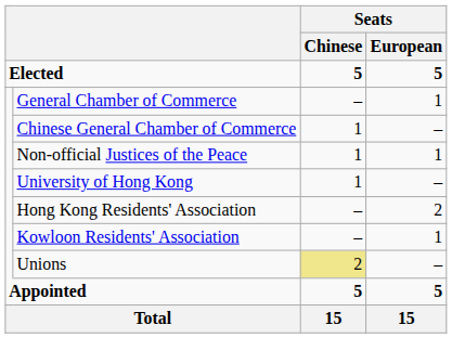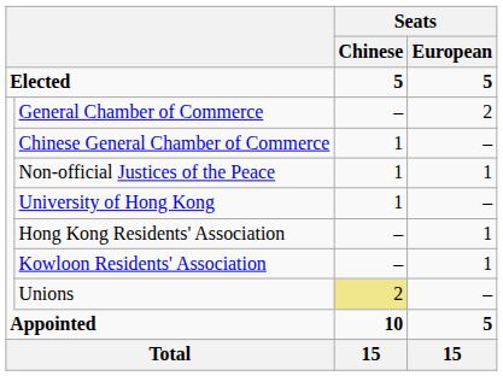 <table class="wikitable" style="float:right;text-align:right;">
 <tr>
 <th colspan="2" rowspan="2"></th>
 <th colspan="2">Seats</th>
 </tr>
 <tr>
 <th>Chinese</th>
 <th>European</th>
 </tr>
 <tr>
 <td colspan="2" style="text-align:left;"><strong>Elected</strong></td>
 <td><strong>5</strong></td>
 <td><strong>5</strong></td>
 </tr>
 <tr>
 <td style="border-bottom-style:hidden;" rowspan="7"></td>
 <td style="text-align:left;"><a href='#'>General Chamber of Commerce</a></td>
 <td>–</td>
-<td>1</td>
+<td>2</td>
 </tr>
 <tr>
 <td style="text-align:left;"><a href='#'>Chinese General Chamber of Commerce</a></td>
 <td>1</td>
 <td>–</td>
 </tr>
 <tr>
 <td style="text-align:left;">Non-official <a href='#'>Justices of the Peace</a></td>
 <td>1</td>
 <td>1</td>
 </tr>
 <tr>
 <td style="text-align:left;"><a href='#'>University of Hong Kong</a></td>
 <td>1</td>
 <td>–</td>
 </tr>
 <tr>
 <td style="text-align:left;">Hong Kong Residents' Association</td>
 <td>–</td>
-<td>2</td>
+<td>1</td>
 </tr>
 <tr>
 <td style="text-align:left;"><a href='#'>Kowloon Residents' Association</a></td>
 <td>–</td>
 <td>1</td>
 </tr>
 <tr>
 <td style="text-align:left;">Unions</td>
 <td style="background: khaki;">2</td>
 <td>–</td>
 </tr>
 <tr>
 <td colspan="2" style="text-align:left;"><strong>Appointed</strong></td>
-<td><strong>5</strong></td>
+<td><strong>10</strong></td>
 <td><strong>5</strong></td>
 </tr>
 <tr>
 <th colspan="2">Total</th>
 <th>15</th>
 <th>15</th>
 </tr>
 </table>
